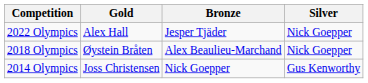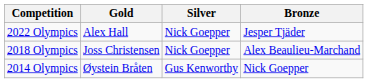 <table class="wikitable mw-collapsible">
 <tr>
 <th>Competition</th>
 <th>Gold</th>
+<th>Silver</th>
 <th>Bronze</th>
-<th>Silver</th>
 </tr>
 <tr>
 <td><a href='#'>2022 Olympics</a></td>
 <td><a href='#'>Alex Hall</a></td>
+<td><a href='#'>Nick Goepper</a></td>
 <td><a href='#'>Jesper Tjäder</a></td>
-<td><a href='#'>Nick Goepper</a></td>
 </tr>
 <tr>
 <td><a href='#'>2018 Olympics</a></td>
-<td><a href='#'>Øystein Bråten</a></td>
+<td><a href='#'>Joss Christensen</a></td>
+<td><a href='#'>Nick Goepper</a></td>
 <td><a href='#'>Alex Beaulieu-Marchand</a></td>
-<td><a href='#'>Nick Goepper</a></td>
 </tr>
 <tr>
 <td><a href='#'>2014 Olympics</a></td>
-<td><a href='#'>Joss Christensen</a></td>
+<td><a href='#'>Øystein Bråten</a></td>
+<td><a href='#'>Gus Kenworthy</a></td>
 <td><a href='#'>Nick Goepper</a></td>
-<td><a href='#'>Gus Kenworthy</a></td>
 </tr>
 </table>
